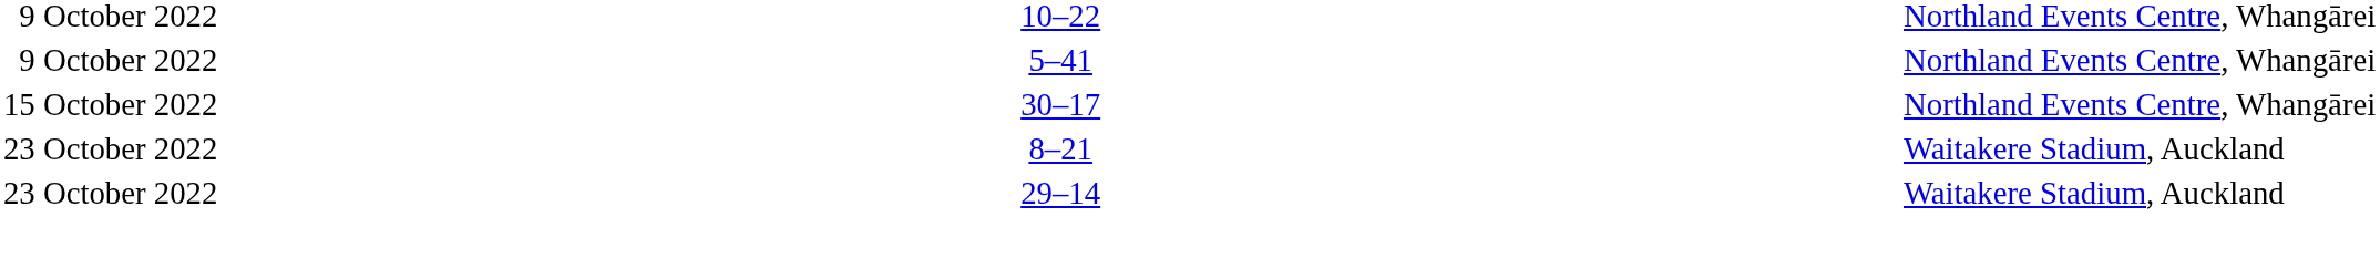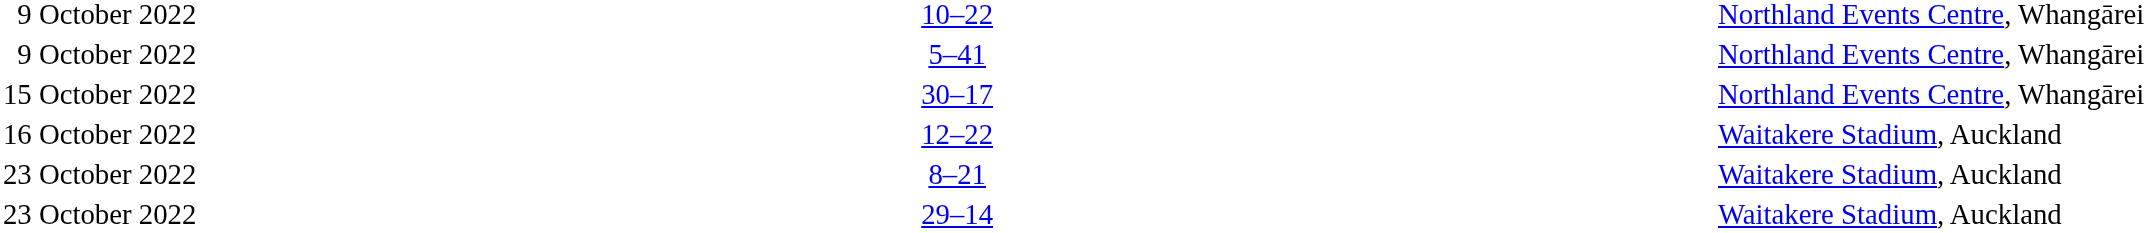 <table style="width:100%" cellspacing="1">
 <tr>
 <th width=15%></th>
 <th width=25%></th>
 <th width=10%></th>
 <th width=25%></th>
 </tr>
 <tr style=font-size:90%>
 <td align=right>9 October 2022</td>
 <td align=right></td>
 <td align=center><a href='#'>10–22</a></td>
 <td></td>
 <td><a href='#'>Northland Events Centre</a>, Whangārei</td>
 </tr>
 <tr style=font-size:90%>
 <td align=right>9 October 2022</td>
 <td align=right></td>
 <td align="center"><a href='#'>5–41</a></td>
 <td></td>
 <td><a href='#'>Northland Events Centre</a>, Whangārei</td>
 </tr>
 <tr style=font-size:90%>
 <td align=right>15 October 2022</td>
 <td align=right></td>
 <td align=center><a href='#'>30–17</a></td>
 <td></td>
 <td><a href='#'>Northland Events Centre</a>, Whangārei</td>
 </tr>
 <tr style=font-size:90%>
+<td align=right>16 October 2022</td>
+<td align=right></td>
+<td align="center"><a href='#'>12–22</a></td>
+<td></td>
+<td><a href='#'>Waitakere Stadium</a>, Auckland</td>
+</tr>
+<tr style=font-size:90%>
 <td align=right>23 October 2022</td>
 <td align=right></td>
 <td align="center"><a href='#'>8–21</a></td>
 <td></td>
 <td><a href='#'>Waitakere Stadium</a>, Auckland</td>
 </tr>
 <tr style=font-size:90%>
 <td align=right>23 October 2022</td>
 <td align=right></td>
 <td align=center><a href='#'>29–14</a></td>
 <td></td>
 <td><a href='#'>Waitakere Stadium</a>, Auckland</td>
 </tr>
 </table>
